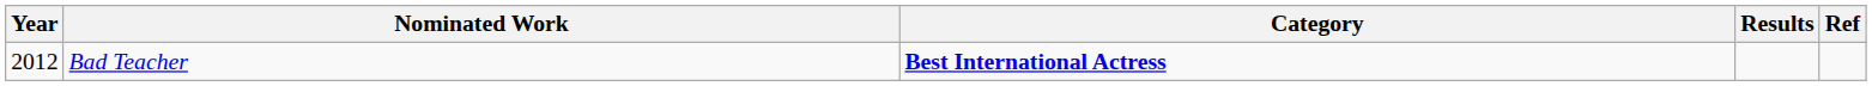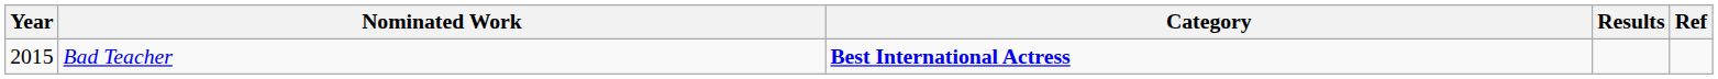 <table class="wikitable">
 <tr>
 <th scope="col" style="width:1em;">Year</th>
 <th scope="col" style="width:35em;">Nominated Work</th>
 <th scope="col" style="width:35em;">Category</th>
 <th scope="col" style="width:1em;">Results</th>
 <th scope="col" style="width:1em;">Ref</th>
 </tr>
 <tr>
-<td>2012</td>
+<td>2015</td>
 <td><em><a href='#'>Bad Teacher</a></em></td>
 <td><strong><a href='#'>Best International Actress</a></strong></td>
 <td></td>
 <td></td>
 </tr>
 </table>
